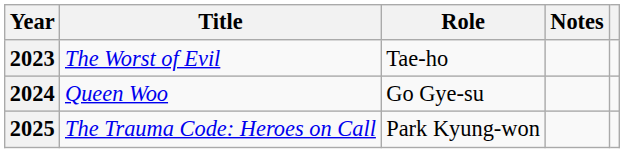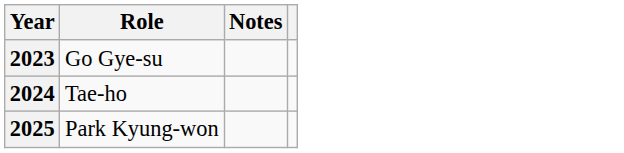 <table class="wikitable plainrowheaders sortable">
 <tr>
 <th scope="col">Year</th>
-<th scope="col">Title</th>
 <th scope="col">Role</th>
 <th scope="col">Notes</th>
 <th scope="col" class="unsortable"></th>
 </tr>
 <tr>
 <th scope="row">2023</th>
-<td><em><a href='#'>The Worst of Evil</a></em></td>
+<td>Go Gye-su</td>
+<td></td>
+<td style="text-align:center"></td>
+</tr>
+<tr>
+<th scope="row">2024</th>
 <td>Tae-ho</td>
 <td></td>
 <td style="text-align:center"></td>
 </tr>
 <tr>
-<th scope="row">2024</th>
-<td><em><a href='#'>Queen Woo</a></em></td>
-<td>Go Gye-su</td>
-<td></td>
-<td style="text-align:center"></td>
-</tr>
-<tr>
 <th scope="row">2025</th>
-<td><em><a href='#'>The Trauma Code: Heroes on Call</a></em></td>
 <td>Park Kyung-won</td>
 <td></td>
 <td style="text-align:center"></td>
 </tr>
 </table>
